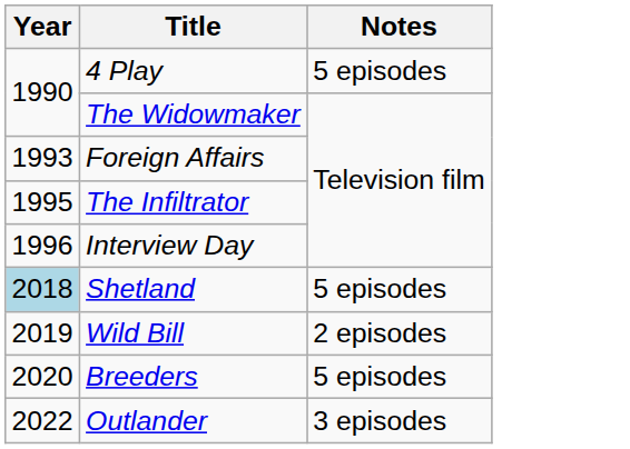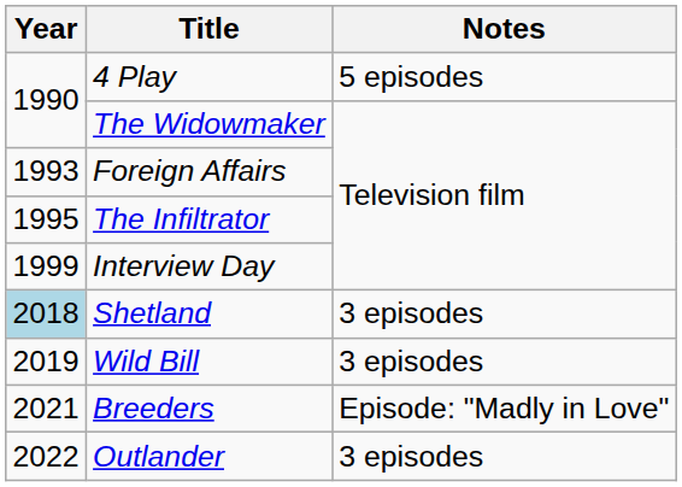 <table class="wikitable sortable">
 <tr>
 <th>Year</th>
 <th>Title</th>
 <th class="unsortable">Notes</th>
 </tr>
 <tr>
 <td rowspan="2">1990</td>
 <td><em>4 Play</em></td>
 <td>5 episodes</td>
 </tr>
 <tr>
 <td><em><a href='#'>The Widowmaker</a></em></td>
 <td rowspan="4">Television film</td>
 </tr>
 <tr>
 <td>1993</td>
 <td><em>Foreign Affairs</em></td>
 </tr>
 <tr>
 <td>1995</td>
 <td><a href='#'><em>The Infiltrator</em></a></td>
 </tr>
 <tr>
-<td>1996</td>
+<td>1999</td>
 <td><em>Interview Day</em></td>
 </tr>
 <tr>
 <td style="background: lightblue;">2018</td>
 <td><a href='#'><em>Shetland</em></a></td>
-<td>5 episodes</td>
+<td>3 episodes</td>
 </tr>
 <tr>
 <td>2019</td>
 <td><a href='#'><em>Wild Bill</em></a></td>
-<td>2 episodes</td>
+<td>3 episodes</td>
 </tr>
 <tr>
-<td>2020</td>
+<td>2021</td>
 <td><a href='#'><em>Breeders</em></a></td>
-<td>5 episodes</td>
+<td>Episode: "Madly in Love"</td>
 </tr>
 <tr>
 <td>2022</td>
 <td><a href='#'><em>Outlander</em></a></td>
 <td>3 episodes</td>
 </tr>
 </table>
